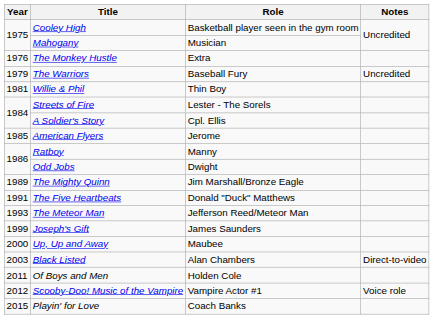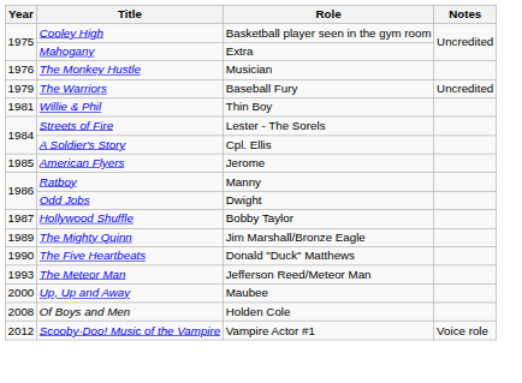 <table class="wikitable">
 <tr>
 <th>Year</th>
 <th>Title</th>
 <th>Role</th>
 <th>Notes</th>
 </tr>
 <tr>
 <td rowspan=2>1975</td>
 <td><em><a href='#'>Cooley High</a></em></td>
 <td>Basketball player seen in the gym room</td>
 <td rowspan=2>Uncredited</td>
 </tr>
 <tr>
 <td><em><a href='#'>Mahogany</a></em></td>
-<td>Musician</td>
+<td>Extra</td>
 </tr>
 <tr>
 <td>1976</td>
 <td><em><a href='#'>The Monkey Hustle</a></em></td>
-<td>Extra</td>
+<td>Musician</td>
 <td></td>
 </tr>
 <tr>
 <td>1979</td>
 <td><em><a href='#'>The Warriors</a></em></td>
 <td>Baseball Fury</td>
 <td>Uncredited</td>
 </tr>
 <tr>
 <td>1981</td>
 <td><em><a href='#'>Willie & Phil</a></em></td>
 <td>Thin Boy</td>
 <td></td>
 </tr>
 <tr>
 <td rowspan=2>1984</td>
 <td><em><a href='#'>Streets of Fire</a></em></td>
 <td>Lester - The Sorels</td>
 <td></td>
 </tr>
 <tr>
 <td><em><a href='#'>A Soldier's Story</a></em></td>
 <td>Cpl. Ellis</td>
 <td></td>
 </tr>
 <tr>
 <td>1985</td>
 <td><em><a href='#'>American Flyers</a></em></td>
 <td>Jerome</td>
 <td></td>
 </tr>
 <tr>
 <td rowspan=2>1986</td>
 <td><em><a href='#'>Ratboy</a></em></td>
 <td>Manny</td>
 <td></td>
 </tr>
 <tr>
 <td><em><a href='#'>Odd Jobs</a></em></td>
 <td>Dwight</td>
 <td></td>
 </tr>
 <tr>
+<td>1987</td>
+<td><em><a href='#'>Hollywood Shuffle</a></em></td>
+<td>Bobby Taylor</td>
+<td></td>
+</tr>
+<tr>
 <td>1989</td>
 <td><em><a href='#'>The Mighty Quinn</a></em></td>
 <td>Jim Marshall/Bronze Eagle</td>
 <td></td>
 </tr>
 <tr>
-<td>1991</td>
+<td>1990</td>
 <td><em><a href='#'>The Five Heartbeats</a></em></td>
 <td>Donald "Duck" Matthews</td>
 <td></td>
 </tr>
 <tr>
 <td>1993</td>
 <td><em><a href='#'>The Meteor Man</a></em></td>
 <td>Jefferson Reed/Meteor Man</td>
 <td></td>
 </tr>
 <tr>
-<td>1999</td>
-<td><em><a href='#'>Joseph's Gift</a></em></td>
-<td>James Saunders</td>
-<td></td>
-</tr>
-<tr>
 <td>2000</td>
 <td><em><a href='#'>Up, Up and Away</a></em></td>
 <td>Maubee</td>
 <td></td>
 </tr>
 <tr>
-<td>2003</td>
-<td><em><a href='#'>Black Listed</a></em></td>
-<td>Alan Chambers</td>
-<td>Direct-to-video</td>
-</tr>
-<tr>
-<td>2011</td>
+<td>2008</td>
 <td><em>Of Boys and Men</em></td>
 <td>Holden Cole</td>
 <td></td>
 </tr>
 <tr>
 <td>2012</td>
 <td><em><a href='#'>Scooby-Doo! Music of the Vampire</a></em></td>
 <td>Vampire Actor #1</td>
 <td>Voice role</td>
 </tr>
-<tr>
-<td>2015</td>
-<td><em>Playin' for Love</em></td>
-<td>Coach Banks</td>
-<td></td>
-</tr>
 </table>
